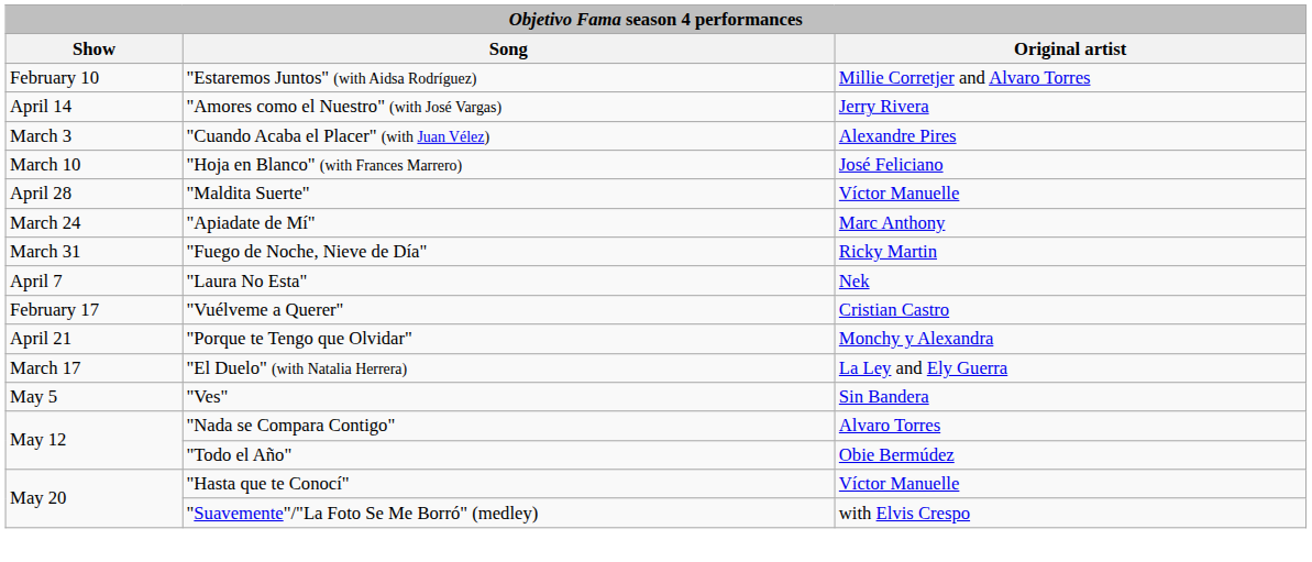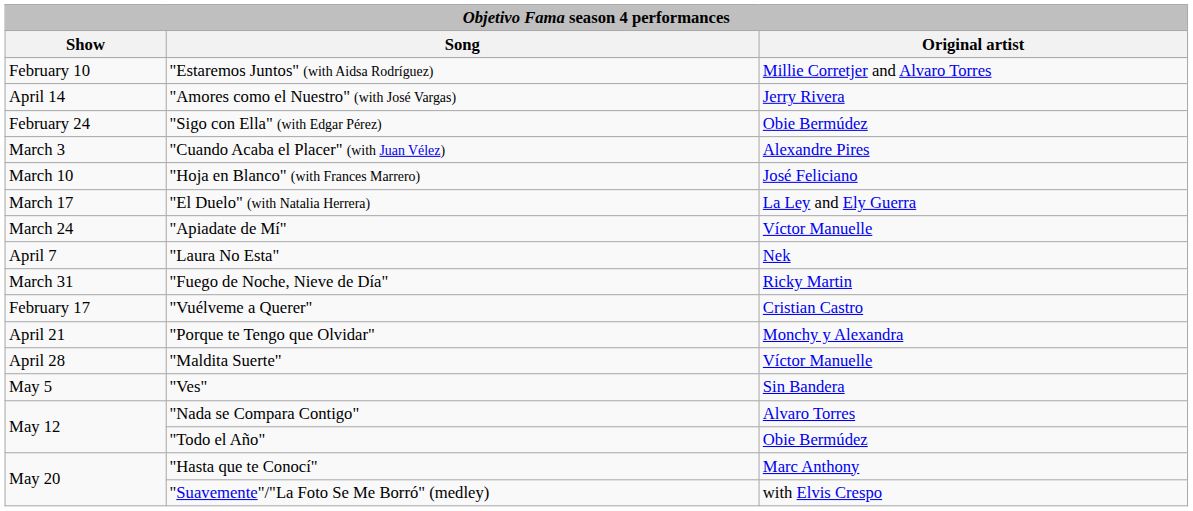 <table class="wikitable collapsible autocollapse" style="width:90%; margin:1em auto 1em auto;">
 <tr>
 <th colspan="3" style="background:#BFBFBF;"><em>Objetivo Fama</em> season 4 performances</th>
 </tr>
 <tr>
 <th>Show</th>
 <th>Song</th>
 <th>Original artist</th>
 </tr>
 <tr>
 <td>February 10</td>
 <td>"Estaremos Juntos" <small>(with Aidsa Rodríguez)</small></td>
 <td><a href='#'>Millie Corretjer</a> and <a href='#'>Alvaro Torres</a></td>
 </tr>
 <tr>
 <td>April 14</td>
 <td>"Amores como el Nuestro" <small>(with José Vargas)</small></td>
 <td><a href='#'>Jerry Rivera</a></td>
 </tr>
 <tr>
+<td>February 24</td>
+<td>"Sigo con Ella" <small>(with Edgar Pérez)</small></td>
+<td><a href='#'>Obie Bermúdez</a></td>
+</tr>
+<tr>
 <td>March 3</td>
 <td>"Cuando Acaba el Placer" <small>(with <a href='#'>Juan Vélez</a>)</small></td>
 <td><a href='#'>Alexandre Pires</a></td>
 </tr>
 <tr>
 <td>March 10</td>
 <td>"Hoja en Blanco" <small>(with Frances Marrero)</small></td>
 <td><a href='#'>José Feliciano</a></td>
 </tr>
 <tr>
-<td>April 28</td>
-<td>"Maldita Suerte"</td>
-<td><a href='#'>Víctor Manuelle</a></td>
+<td>March 17</td>
+<td>"El Duelo" <small>(with Natalia Herrera)</small></td>
+<td><a href='#'>La Ley</a> and <a href='#'>Ely Guerra</a></td>
 </tr>
 <tr>
 <td>March 24</td>
 <td>"Apiadate de Mí"</td>
-<td><a href='#'>Marc Anthony</a></td>
+<td><a href='#'>Víctor Manuelle</a></td>
+</tr>
+<tr>
+<td>April 7</td>
+<td>"Laura No Esta"</td>
+<td><a href='#'>Nek</a></td>
 </tr>
 <tr>
 <td>March 31</td>
 <td>"Fuego de Noche, Nieve de Día"</td>
 <td><a href='#'>Ricky Martin</a></td>
-</tr>
-<tr>
-<td>April 7</td>
-<td>"Laura No Esta"</td>
-<td><a href='#'>Nek</a></td>
 </tr>
 <tr>
 <td>February 17</td>
 <td>"Vuélveme a Querer"</td>
 <td><a href='#'>Cristian Castro</a></td>
 </tr>
 <tr>
 <td>April 21</td>
 <td>"Porque te Tengo que Olvidar"</td>
 <td><a href='#'>Monchy y Alexandra</a></td>
 </tr>
 <tr>
-<td>March 17</td>
-<td>"El Duelo" <small>(with Natalia Herrera)</small></td>
-<td><a href='#'>La Ley</a> and <a href='#'>Ely Guerra</a></td>
+<td>April 28</td>
+<td>"Maldita Suerte"</td>
+<td><a href='#'>Víctor Manuelle</a></td>
 </tr>
 <tr>
 <td>May 5</td>
 <td>"Ves"</td>
 <td><a href='#'>Sin Bandera</a></td>
 </tr>
 <tr>
 <td rowspan="2">May 12</td>
 <td>"Nada se Compara Contigo"</td>
 <td><a href='#'>Alvaro Torres</a></td>
 </tr>
 <tr>
 <td>"Todo el Año"</td>
 <td><a href='#'>Obie Bermúdez</a></td>
 </tr>
 <tr>
 <td rowspan="2">May 20</td>
 <td>"Hasta que te Conocí"</td>
-<td><a href='#'>Víctor Manuelle</a></td>
+<td><a href='#'>Marc Anthony</a></td>
 </tr>
 <tr>
 <td>"<a href='#'>Suavemente</a>"/"La Foto Se Me Borró" (medley)</td>
 <td>with <a href='#'>Elvis Crespo</a></td>
 </tr>
 </table>
